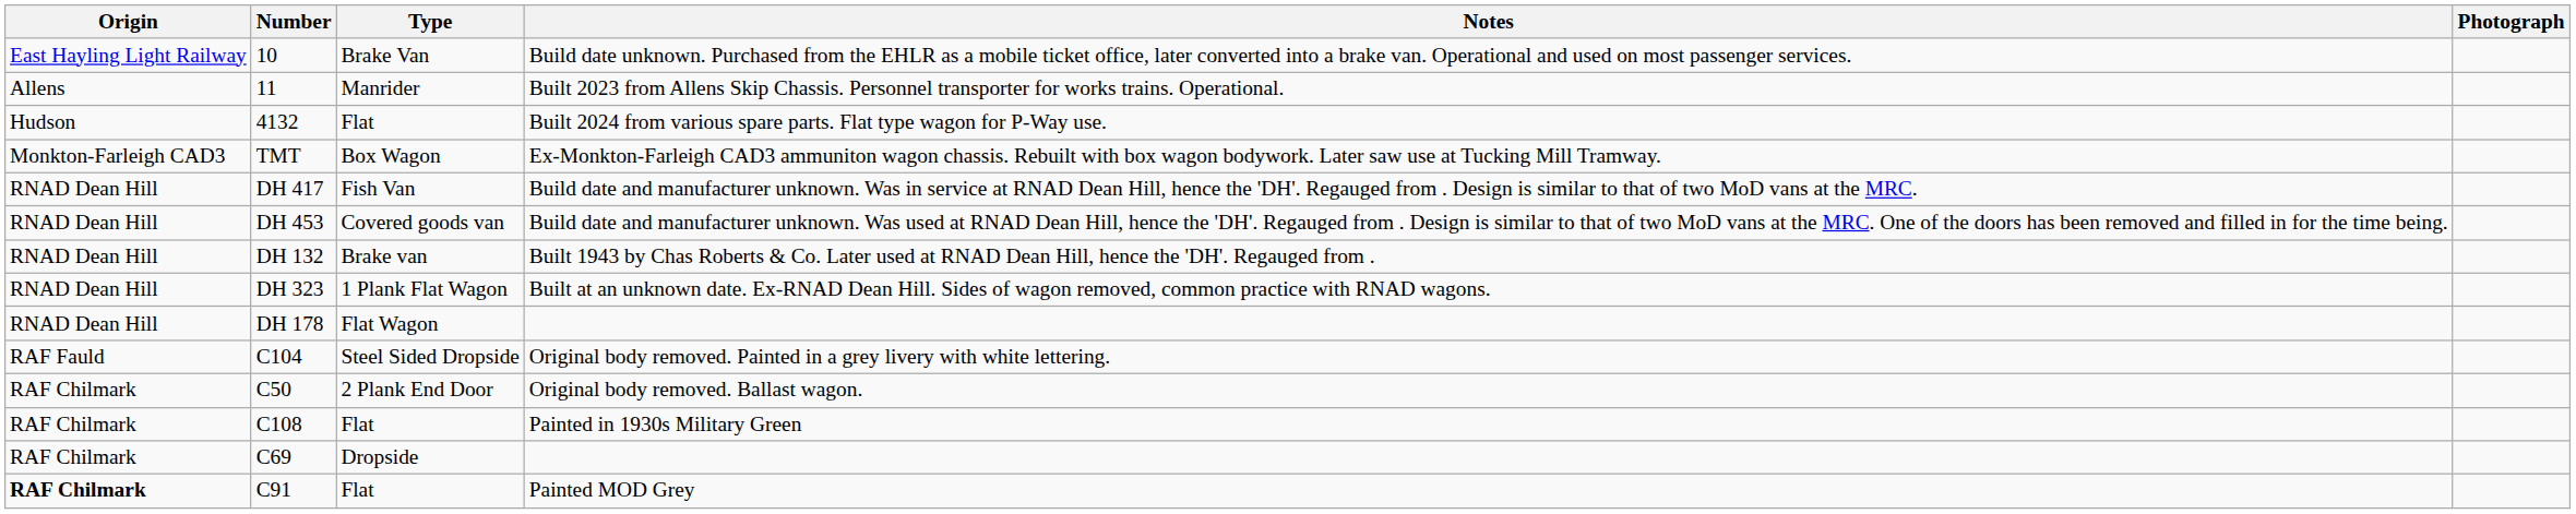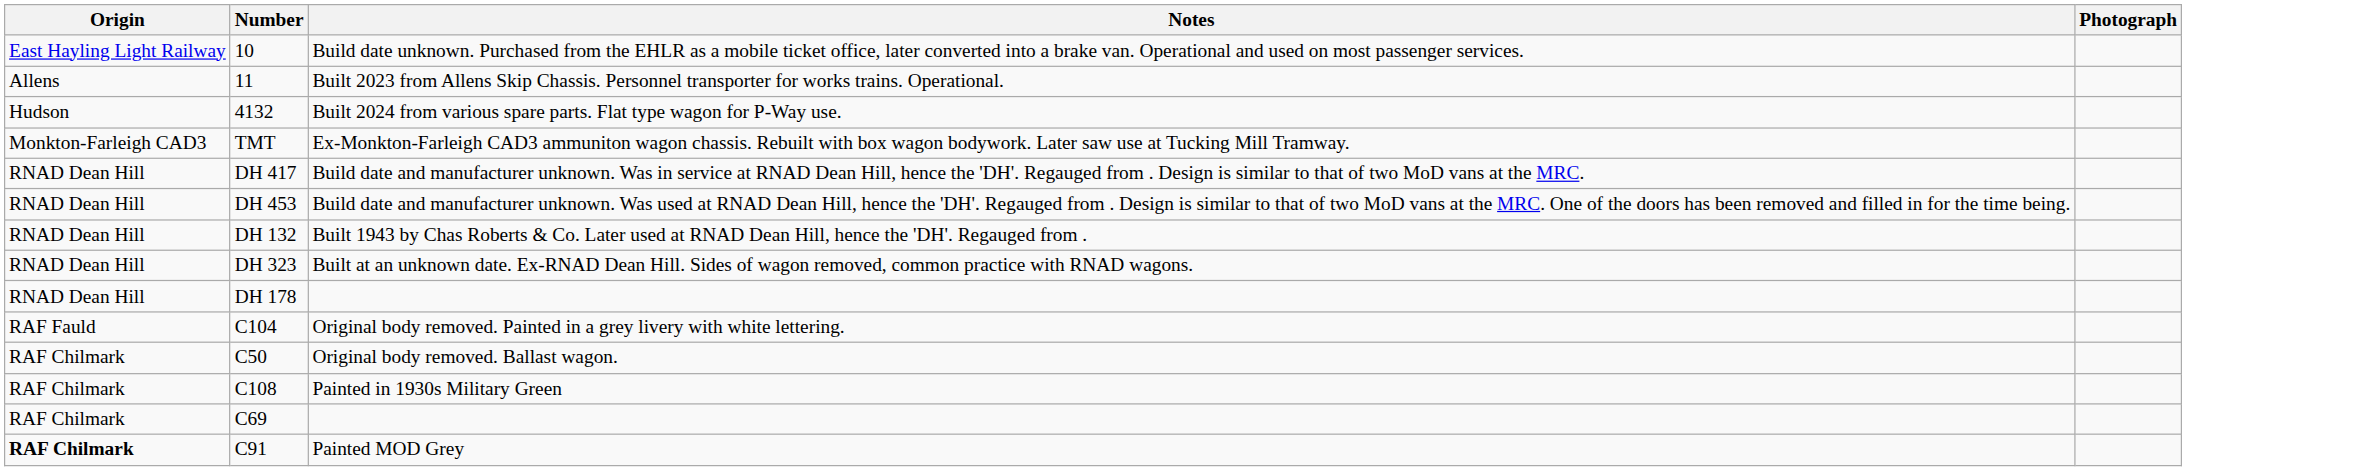 <table class="wikitable">
 <tr>
 <th>Origin</th>
 <th>Number</th>
-<th>Type</th>
 <th>Notes</th>
 <th>Photograph</th>
 </tr>
 <tr>
 <td><a href='#'>East Hayling Light Railway</a></td>
 <td>10</td>
-<td>Brake Van</td>
 <td>Build date unknown. Purchased from the EHLR as a mobile ticket office, later converted into a brake van. Operational and used on most passenger services.</td>
 <td></td>
 </tr>
 <tr>
 <td>Allens</td>
 <td>11</td>
-<td>Manrider</td>
 <td>Built 2023 from Allens Skip Chassis. Personnel transporter for works trains. Operational. </td>
 <td></td>
 </tr>
 <tr>
 <td>Hudson</td>
 <td>4132</td>
-<td>Flat</td>
 <td>Built 2024 from various spare parts. Flat type wagon for P-Way use. </td>
 <td></td>
 </tr>
 <tr>
 <td>Monkton-Farleigh CAD3</td>
 <td>TMT</td>
-<td>Box Wagon</td>
 <td>Ex-Monkton-Farleigh CAD3 ammuniton wagon chassis. Rebuilt with box wagon bodywork. Later saw use at Tucking Mill Tramway.</td>
 <td></td>
 </tr>
 <tr>
 <td>RNAD Dean Hill</td>
 <td>DH 417</td>
-<td>Fish Van</td>
 <td>Build date and manufacturer unknown. Was in service at RNAD Dean Hill, hence the 'DH'. Regauged from . Design is similar to that of two MoD vans at the <a href='#'>MRC</a>.</td>
 <td></td>
 </tr>
 <tr>
 <td>RNAD Dean Hill</td>
 <td>DH 453</td>
-<td>Covered goods van</td>
 <td>Build date and manufacturer unknown. Was used at RNAD Dean Hill, hence the 'DH'. Regauged from . Design is similar to that of two MoD vans at the <a href='#'>MRC</a>. One of the doors has been removed and filled in for the time being.</td>
 <td></td>
 </tr>
 <tr>
 <td>RNAD Dean Hill</td>
 <td>DH 132</td>
-<td>Brake van</td>
 <td>Built 1943 by Chas Roberts & Co. Later used at RNAD Dean Hill, hence the 'DH'. Regauged from .</td>
 <td></td>
 </tr>
 <tr>
 <td>RNAD Dean Hill</td>
 <td>DH 323</td>
-<td>1 Plank Flat Wagon</td>
 <td>Built at an unknown date. Ex-RNAD Dean Hill. Sides of wagon removed, common practice with RNAD wagons.</td>
 <td></td>
 </tr>
 <tr>
 <td>RNAD Dean Hill</td>
 <td>DH 178</td>
-<td>Flat Wagon</td>
 <td></td>
 <td></td>
 </tr>
 <tr>
 <td>RAF Fauld</td>
 <td>C104</td>
-<td>Steel Sided Dropside</td>
 <td>Original body removed. Painted in a grey livery with white lettering.</td>
 <td></td>
 </tr>
 <tr>
 <td>RAF Chilmark</td>
 <td>C50</td>
-<td>2 Plank End Door</td>
 <td>Original body removed. Ballast wagon.</td>
 <td></td>
 </tr>
 <tr>
 <td>RAF Chilmark</td>
 <td>C108</td>
-<td>Flat</td>
 <td>Painted in 1930s Military Green</td>
 <td></td>
 </tr>
 <tr>
 <td>RAF Chilmark</td>
 <td>C69</td>
-<td>Dropside</td>
 <td></td>
 <td></td>
 </tr>
 <tr>
 <td><strong>RAF Chilmark</strong></td>
 <td>C91</td>
-<td>Flat</td>
 <td>Painted MOD Grey</td>
 <td></td>
 </tr>
 </table>
